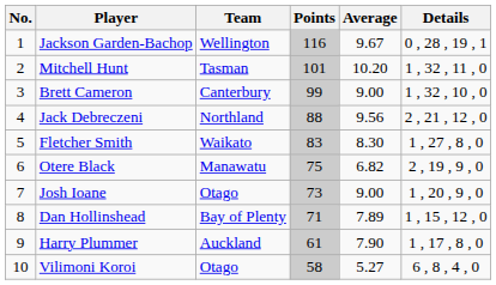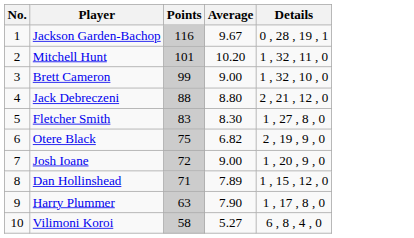 <table class="wikitable" style="text-align:center">
 <tr>
 <th>No.</th>
 <th>Player</th>
-<th>Team</th>
 <th>Points</th>
 <th>Average</th>
 <th>Details</th>
 </tr>
 <tr>
 <td>1</td>
 <td style="text-align:left"><a href='#'>Jackson Garden-Bachop</a></td>
-<td style="text-align:left"><a href='#'>Wellington</a></td>
 <td style="background:#ccc">116</td>
 <td>9.67</td>
 <td>0 , 28 , 19 , 1 </td>
 </tr>
 <tr>
 <td>2</td>
 <td style="text-align:left"><a href='#'>Mitchell Hunt</a></td>
-<td style="text-align:left"><a href='#'>Tasman</a></td>
 <td style="background:#ccc">101</td>
 <td>10.20</td>
 <td>1 , 32 , 11 , 0 </td>
 </tr>
 <tr>
 <td>3</td>
 <td style="text-align:left"><a href='#'>Brett Cameron</a></td>
-<td style="text-align:left"><a href='#'>Canterbury</a></td>
 <td style="background:#ccc">99</td>
 <td>9.00</td>
 <td>1 , 32 , 10 , 0 </td>
 </tr>
 <tr>
 <td>4</td>
 <td style="text-align:left"><a href='#'>Jack Debreczeni</a></td>
-<td style="text-align:left"><a href='#'>Northland</a></td>
 <td style="background:#ccc">88</td>
-<td>9.56</td>
+<td>8.80</td>
 <td>2 , 21 , 12 , 0 </td>
 </tr>
 <tr>
 <td>5</td>
 <td style="text-align:left"><a href='#'>Fletcher Smith</a></td>
-<td style="text-align:left"><a href='#'>Waikato</a></td>
 <td style="background:#ccc">83</td>
 <td>8.30</td>
 <td>1 , 27 , 8 , 0 </td>
 </tr>
 <tr>
 <td>6</td>
 <td style="text-align:left"><a href='#'>Otere Black</a></td>
-<td style="text-align:left"><a href='#'>Manawatu</a></td>
 <td style="background:#ccc">75</td>
 <td>6.82</td>
 <td>2 , 19 , 9 , 0 </td>
 </tr>
 <tr>
 <td>7</td>
 <td style="text-align:left"><a href='#'>Josh Ioane</a></td>
-<td style="text-align:left"><a href='#'>Otago</a></td>
-<td style="background:#ccc">73</td>
+<td style="background:#ccc">72</td>
 <td>9.00</td>
 <td>1 , 20 , 9 , 0 </td>
 </tr>
 <tr>
 <td>8</td>
 <td style="text-align:left"><a href='#'>Dan Hollinshead</a></td>
-<td style="text-align:left"><a href='#'>Bay of Plenty</a></td>
 <td style="background:#ccc">71</td>
 <td>7.89</td>
 <td>1 , 15 , 12 , 0 </td>
 </tr>
 <tr>
 <td>9</td>
 <td style="text-align:left"><a href='#'>Harry Plummer</a></td>
-<td style="text-align:left"><a href='#'>Auckland</a></td>
-<td style="background:#ccc">61</td>
+<td style="background:#ccc">63</td>
 <td>7.90</td>
 <td>1 , 17 , 8 , 0 </td>
 </tr>
 <tr>
 <td>10</td>
 <td style="text-align:left"><a href='#'>Vilimoni Koroi</a></td>
-<td style="text-align:left"><a href='#'>Otago</a></td>
 <td style="background:#ccc">58</td>
 <td>5.27</td>
 <td>6 , 8 , 4 , 0 </td>
 </tr>
 </table>
